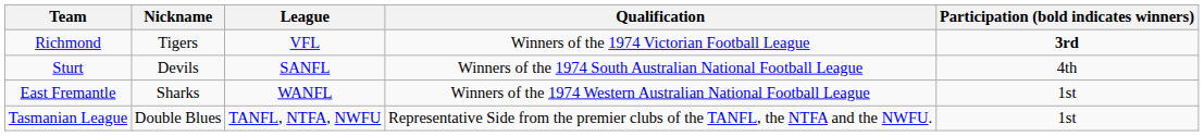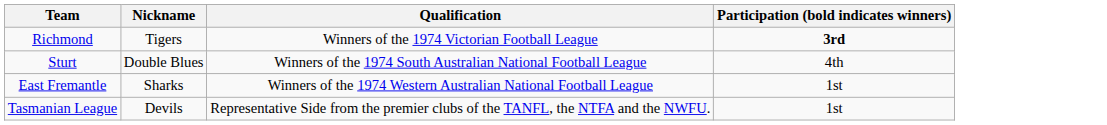 <table class="wikitable" style="text-align:center">
 <tr>
 <th>Team</th>
 <th>Nickname</th>
-<th>League</th>
 <th>Qualification</th>
 <th>Participation (bold indicates winners)</th>
 </tr>
 <tr>
 <td><a href='#'>Richmond</a></td>
 <td>Tigers</td>
-<td><a href='#'>VFL</a></td>
 <td>Winners of the <a href='#'>1974 Victorian Football League</a></td>
 <td><strong>3rd </strong></td>
 </tr>
 <tr>
 <td><a href='#'>Sturt</a></td>
-<td>Devils</td>
-<td><a href='#'>SANFL</a></td>
+<td>Double Blues</td>
 <td>Winners of the <a href='#'>1974 South Australian National Football League</a></td>
 <td>4th </td>
 </tr>
 <tr>
 <td><a href='#'>East Fremantle</a></td>
 <td>Sharks</td>
-<td><a href='#'>WANFL</a></td>
 <td>Winners of the <a href='#'>1974 Western Australian National Football League</a></td>
 <td>1st</td>
 </tr>
 <tr>
 <td><a href='#'>Tasmanian League</a></td>
-<td>Double Blues</td>
-<td><a href='#'>TANFL</a>, <a href='#'>NTFA</a>, <a href='#'>NWFU</a></td>
+<td>Devils</td>
 <td>Representative Side from the premier clubs of the <a href='#'>TANFL</a>, the <a href='#'>NTFA</a> and the <a href='#'>NWFU</a>.</td>
 <td>1st</td>
 </tr>
 </table>
